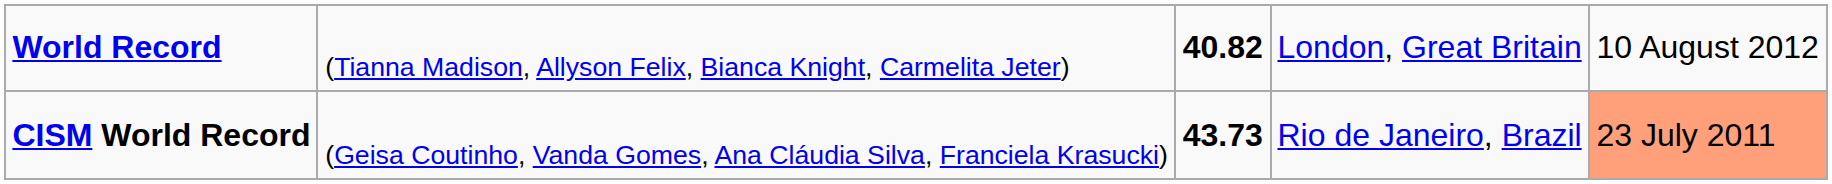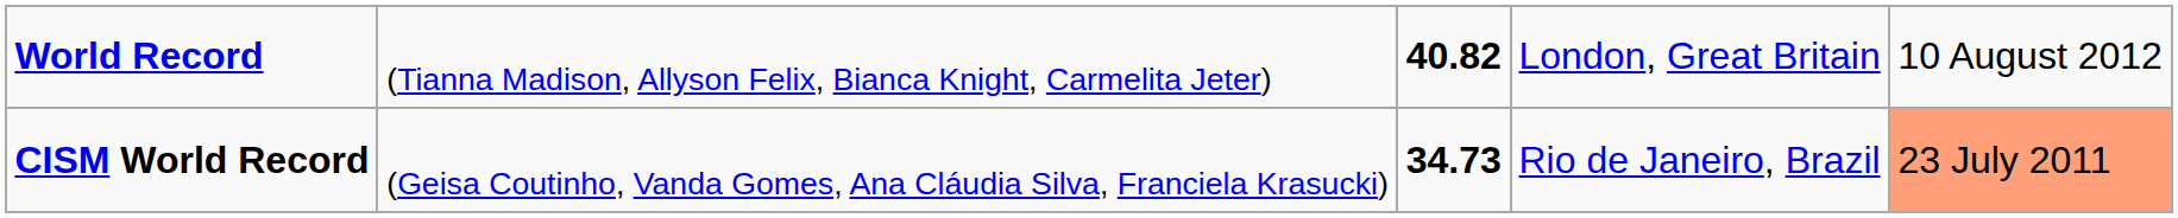 <table class="wikitable">
 <tr>
 <td><strong><a href='#'>World Record</a></strong></td>
 <td><br><small>(<a href='#'>Tianna Madison</a>, <a href='#'>Allyson Felix</a>, <a href='#'>Bianca Knight</a>, <a href='#'>Carmelita Jeter</a>)</small></td>
 <td><strong>40.82</strong></td>
 <td><a href='#'>London</a>, <a href='#'>Great Britain</a></td>
 <td>10 August 2012</td>
 </tr>
 <tr>
 <td><strong><a href='#'>CISM</a> World Record</strong></td>
 <td><br><small>(<a href='#'>Geisa Coutinho</a>, <a href='#'>Vanda Gomes</a>, <a href='#'>Ana Cláudia Silva</a>, <a href='#'>Franciela Krasucki</a>)</small></td>
-<td><strong>43.73</strong></td>
+<td><strong>34.73</strong></td>
 <td><a href='#'>Rio de Janeiro</a>, <a href='#'>Brazil</a></td>
 <td style="background: lightsalmon;">23 July 2011</td>
 </tr>
 </table>
